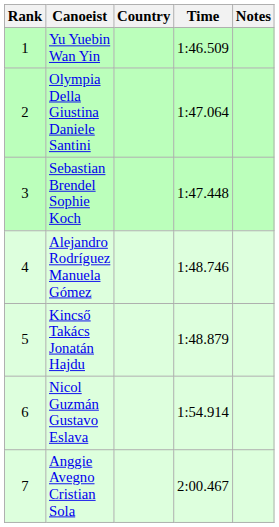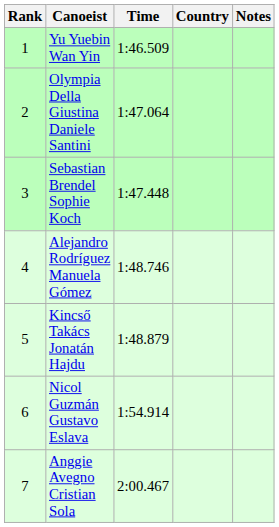 <table class="wikitable" style="text-align:center;width: 45%">
 <tr>
 <th>Rank</th>
 <th>Canoeist</th>
+<th>Time</th>
 <th>Country</th>
-<th>Time</th>
 <th>Notes</th>
 </tr>
 <tr bgcolor=bbffbb>
 <td>1</td>
 <td align="left"><a href='#'>Yu Yuebin</a><br><a href='#'>Wan Yin</a></td>
+<td>1:46.509</td>
 <td align="left"></td>
-<td>1:46.509</td>
 <td></td>
 </tr>
 <tr bgcolor=bbffbb>
 <td>2</td>
 <td align="left"><a href='#'>Olympia Della Giustina</a><br><a href='#'>Daniele Santini</a></td>
+<td>1:47.064</td>
 <td align="left"></td>
-<td>1:47.064</td>
 <td></td>
 </tr>
 <tr bgcolor=bbffbb>
 <td>3</td>
 <td align="left"><a href='#'>Sebastian Brendel</a><br><a href='#'>Sophie Koch</a></td>
+<td>1:47.448</td>
 <td align="left"></td>
-<td>1:47.448</td>
 <td></td>
 </tr>
 <tr bgcolor=ddffdd>
 <td>4</td>
 <td align="left"><a href='#'>Alejandro Rodríguez</a><br><a href='#'>Manuela Gómez</a></td>
+<td>1:48.746</td>
 <td align="left"></td>
-<td>1:48.746</td>
 <td></td>
 </tr>
 <tr bgcolor=ddffdd>
 <td>5</td>
 <td align="left"><a href='#'>Kincső Takács</a><br><a href='#'>Jonatán Hajdu</a></td>
+<td>1:48.879</td>
 <td align="left"></td>
-<td>1:48.879</td>
 <td></td>
 </tr>
 <tr bgcolor=ddffdd>
 <td>6</td>
 <td align="left"><a href='#'>Nicol Guzmán</a><br><a href='#'>Gustavo Eslava</a></td>
+<td>1:54.914</td>
 <td align="left"></td>
-<td>1:54.914</td>
 <td></td>
 </tr>
 <tr bgcolor=ddffdd>
 <td>7</td>
 <td align="left"><a href='#'>Anggie Avegno</a><br><a href='#'>Cristian Sola</a></td>
+<td>2:00.467</td>
 <td align="left"></td>
-<td>2:00.467</td>
 <td></td>
 </tr>
 </table>
